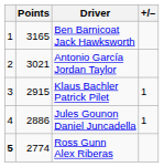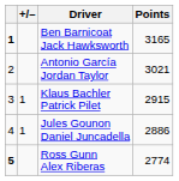 <table class="wikitable" style="font-size: 95%;">
 <tr>
 <th scope="col"></th>
+<th scope="col">+/–</th>
+<th scope="col">Driver</th>
 <th scope="col">Points</th>
-<th scope="col">Driver</th>
-<th scope="col">+/–</th>
 </tr>
 <tr>
-<td align=center>1</td>
+<td align=center><strong>1</strong></td>
+<td align="left"></td>
+<td> <a href='#'>Ben Barnicoat</a><br> <a href='#'>Jack Hawksworth</a></td>
 <td align=right>3165</td>
-<td> <a href='#'>Ben Barnicoat</a><br> <a href='#'>Jack Hawksworth</a></td>
-<td align="left"></td>
 </tr>
 <tr>
 <td align=center>2</td>
+<td align="left"></td>
+<td> <a href='#'>Antonio García</a><br> <a href='#'>Jordan Taylor</a></td>
 <td align=right>3021</td>
-<td> <a href='#'>Antonio García</a><br> <a href='#'>Jordan Taylor</a></td>
-<td align="left"></td>
 </tr>
 <tr>
 <td align=center>3</td>
+<td align="left"> 1</td>
+<td> <a href='#'>Klaus Bachler</a><br> <a href='#'>Patrick Pilet</a></td>
 <td align=right>2915</td>
-<td> <a href='#'>Klaus Bachler</a><br> <a href='#'>Patrick Pilet</a></td>
-<td align="left"> 1</td>
 </tr>
 <tr>
 <td align=center>4</td>
+<td align="left"> 1</td>
+<td> <a href='#'>Jules Gounon</a><br> <a href='#'>Daniel Juncadella</a></td>
 <td align=right>2886</td>
-<td> <a href='#'>Jules Gounon</a><br> <a href='#'>Daniel Juncadella</a></td>
-<td align="left"> 1</td>
 </tr>
 <tr>
 <td align=center><strong>5</strong></td>
+<td align="left"></td>
+<td> <a href='#'>Ross Gunn</a><br> <a href='#'>Alex Riberas</a></td>
 <td align=right>2774</td>
-<td> <a href='#'>Ross Gunn</a><br> <a href='#'>Alex Riberas</a></td>
-<td align="left"></td>
 </tr>
 </table>
